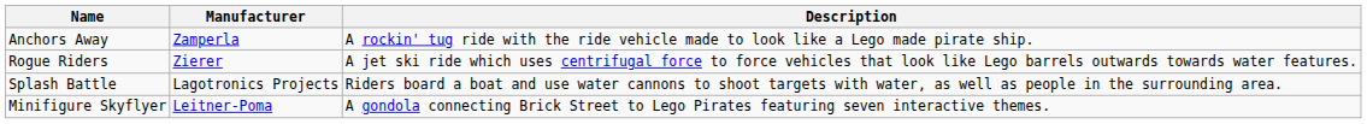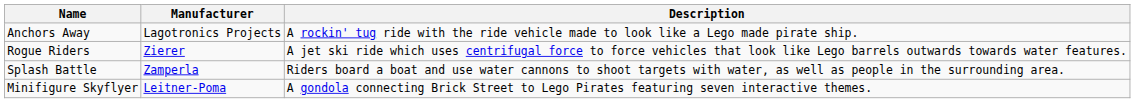 <table class="wikitable">
 <tr>
 <th>Name</th>
 <th>Manufacturer</th>
 <th>Description</th>
 </tr>
 <tr>
 <td>Anchors Away</td>
-<td><a href='#'>Zamperla</a></td>
+<td>Lagotronics Projects</td>
 <td>A <a href='#'>rockin' tug</a> ride with the ride vehicle made to look like a Lego made pirate ship.</td>
 </tr>
 <tr>
 <td>Rogue Riders</td>
 <td><a href='#'>Zierer</a></td>
 <td>A jet ski ride which uses <a href='#'>centrifugal force</a> to force vehicles that look like Lego barrels outwards towards water features.</td>
 </tr>
 <tr>
 <td>Splash Battle</td>
-<td>Lagotronics Projects</td>
+<td><a href='#'>Zamperla</a></td>
 <td>Riders board a boat and use water cannons to shoot targets with water, as well as people in the surrounding area.</td>
 </tr>
 <tr>
 <td>Minifigure Skyflyer</td>
 <td><a href='#'>Leitner-Poma</a></td>
 <td>A <a href='#'>gondola</a> connecting Brick Street to Lego Pirates featuring seven interactive themes.</td>
 </tr>
 </table>
